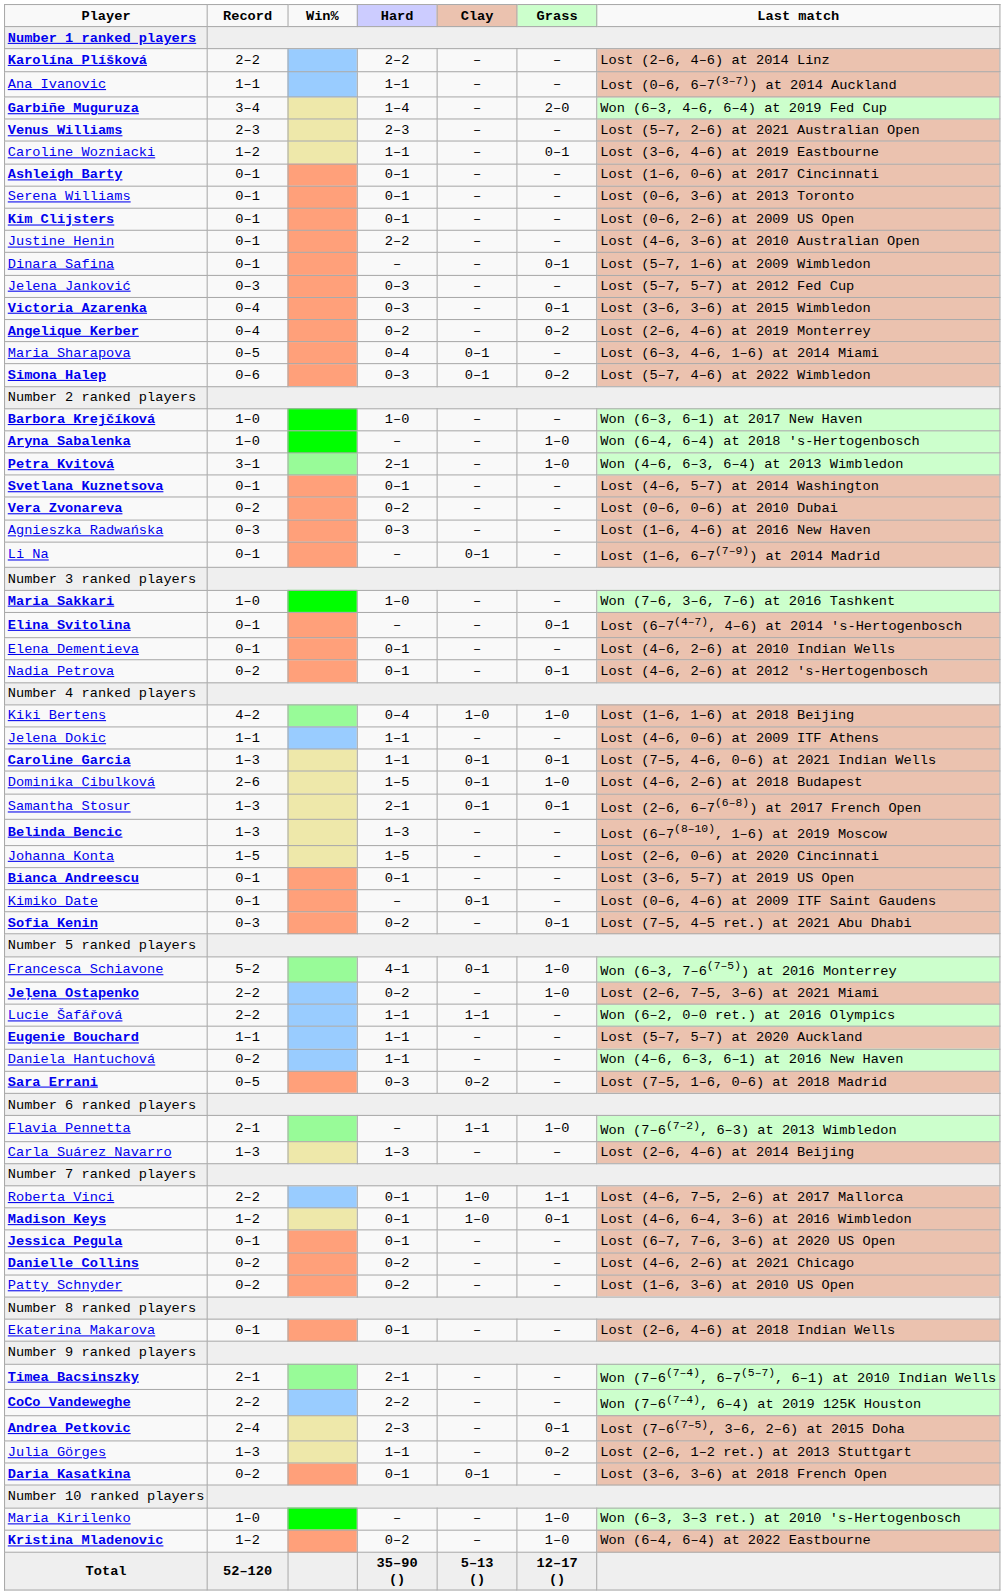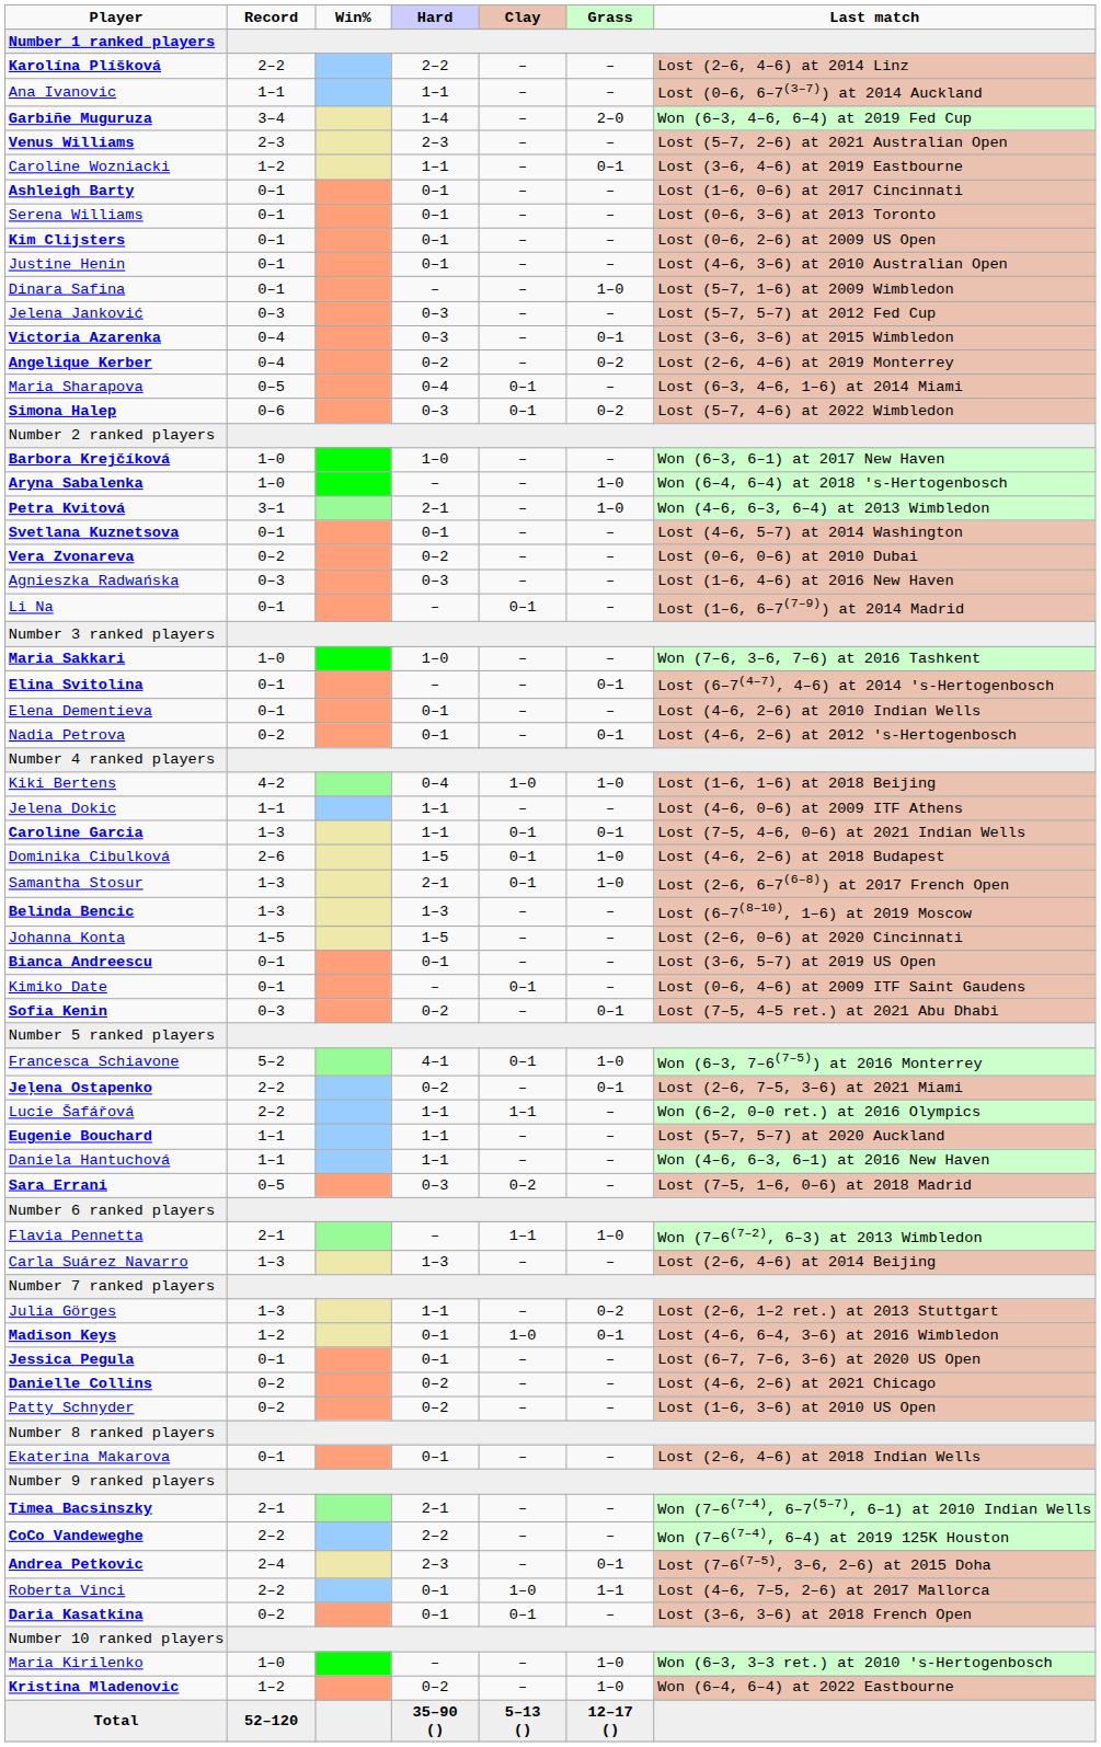 <table class="sortable wikitable" style="text-align:center">
 <tr>
 <td><strong>Player</strong></td>
 <td width="70"><strong>Record</strong></td>
 <td width="60"><strong>Win%</strong></td>
 <td width="70" bgcolor="CCCCFF"><strong>Hard</strong></td>
 <td width="70" bgcolor="EBC2AF"><strong>Clay</strong></td>
 <td width="70" bgcolor="CCFFCC"><strong>Grass</strong></td>
 <td><strong>Last match</strong></td>
 </tr>
 <tr bgcolor="efefef">
 <td align="left"><a href='#'><strong>Number 1 ranked players</strong></a></td>
 <td colspan="6"></td>
 </tr>
 <tr>
 <td align="left"><strong> <a href='#'>Karolína Plíšková</a></strong></td>
 <td>2–2</td>
 <td bgcolor="#9cf"></td>
 <td>2–2</td>
 <td>–</td>
 <td>–</td>
 <td bgcolor="#ebc2af" align="left">Lost (2–6, 4–6) at 2014 Linz</td>
 </tr>
 <tr>
 <td align="left"> <a href='#'>Ana Ivanovic</a></td>
 <td>1–1</td>
 <td bgcolor="#9cf"></td>
 <td>1–1</td>
 <td>–</td>
 <td>–</td>
 <td bgcolor="#ebc2af" align="left">Lost (0–6, 6–7<sup>(3–7)</sup>) at 2014 Auckland</td>
 </tr>
 <tr>
 <td align="left"><strong> <a href='#'>Garbiñe Muguruza</a></strong></td>
 <td>3–4</td>
 <td bgcolor="#eee8aa"></td>
 <td>1–4</td>
 <td>–</td>
 <td>2–0</td>
 <td bgcolor="#cfc" align="left">Won (6–3, 4–6, 6–4) at 2019 Fed Cup</td>
 </tr>
 <tr>
 <td align="left"><strong> <a href='#'>Venus Williams</a></strong></td>
 <td>2–3</td>
 <td bgcolor="#eee8aa"></td>
 <td>2–3</td>
 <td>–</td>
 <td>–</td>
 <td bgcolor="#ebc2af" align="left">Lost (5–7, 2–6) at 2021 Australian Open</td>
 </tr>
 <tr>
 <td align="left"> <a href='#'>Caroline Wozniacki</a></td>
 <td>1–2</td>
 <td bgcolor="#eee8aa"></td>
 <td>1–1</td>
 <td>–</td>
 <td>0–1</td>
 <td bgcolor="#ebc2af" align="left">Lost (3–6, 4–6) at 2019 Eastbourne</td>
 </tr>
 <tr>
 <td align="left"><strong> <a href='#'>Ashleigh Barty</a></strong></td>
 <td>0–1</td>
 <td bgcolor="#ffa07a"></td>
 <td>0–1</td>
 <td>–</td>
 <td>–</td>
 <td bgcolor="#ebc2af" align="left">Lost (1–6, 0–6) at 2017 Cincinnati</td>
 </tr>
 <tr>
 <td align="left"> <a href='#'>Serena Williams</a></td>
 <td>0–1</td>
 <td bgcolor="#ffa07a"></td>
 <td>0–1</td>
 <td>–</td>
 <td>–</td>
 <td bgcolor="#ebc2af" align="left">Lost (0–6, 3–6) at 2013 Toronto</td>
 </tr>
 <tr>
 <td align="left"><strong> <a href='#'>Kim Clijsters</a></strong></td>
 <td>0–1</td>
 <td bgcolor="#ffa07a"></td>
 <td>0–1</td>
 <td>–</td>
 <td>–</td>
 <td bgcolor="#ebc2af" align="left">Lost (0–6, 2–6) at 2009 US Open</td>
 </tr>
 <tr>
 <td align="left"> <a href='#'>Justine Henin</a></td>
 <td>0–1</td>
 <td bgcolor="#ffa07a"></td>
-<td>2–2</td>
+<td>0–1</td>
 <td>–</td>
 <td>–</td>
 <td bgcolor="#ebc2af" align="left">Lost (4–6, 3–6) at 2010 Australian Open</td>
 </tr>
 <tr>
 <td align="left"><strong></strong> <a href='#'>Dinara Safina</a></td>
 <td>0–1</td>
 <td bgcolor="#ffa07a"></td>
 <td>–</td>
 <td>–</td>
-<td>0–1</td>
+<td>1–0</td>
 <td bgcolor="#ebc2af" align="left">Lost (5–7, 1–6) at 2009 Wimbledon</td>
 </tr>
 <tr>
 <td align="left"> <a href='#'>Jelena Janković</a></td>
 <td>0–3</td>
 <td bgcolor="#ffa07a"></td>
 <td>0–3</td>
 <td>–</td>
 <td>–</td>
 <td bgcolor="#ebc2af" align="left">Lost (5–7, 5–7) at 2012 Fed Cup</td>
 </tr>
 <tr>
 <td align="left"><strong> <a href='#'>Victoria Azarenka</a></strong></td>
 <td>0–4</td>
 <td bgcolor="#ffa07a"></td>
 <td>0–3</td>
 <td>–</td>
 <td>0–1</td>
 <td bgcolor="#ebc2af" align="left">Lost (3–6, 3–6) at 2015 Wimbledon</td>
 </tr>
 <tr>
 <td align="left"> <strong><a href='#'>Angelique Kerber</a></strong></td>
 <td>0–4</td>
 <td bgcolor="#ffa07a"></td>
 <td>0–2</td>
 <td>–</td>
 <td>0–2</td>
 <td bgcolor="#ebc2af" align="left">Lost (2–6, 4–6) at 2019 Monterrey</td>
 </tr>
 <tr>
 <td align="left"> <a href='#'>Maria Sharapova</a></td>
 <td>0–5</td>
 <td bgcolor="#ffa07a"></td>
 <td>0–4</td>
 <td>0–1</td>
 <td>–</td>
 <td bgcolor="#ebc2af" align="left">Lost (6–3, 4–6, 1–6) at 2014 Miami</td>
 </tr>
 <tr>
 <td align="left"><strong> <a href='#'>Simona Halep</a></strong></td>
 <td>0–6</td>
 <td bgcolor="#ffa07a"></td>
 <td>0–3</td>
 <td>0–1</td>
 <td>0–2</td>
 <td bgcolor="#ebc2af" align="left">Lost (5–7, 4–6) at 2022 Wimbledon</td>
 </tr>
 <tr bgcolor="efefef">
 <td align="left">Number 2 ranked players</td>
 <td colspan="6"></td>
 </tr>
 <tr>
 <td align="left"><strong> <a href='#'>Barbora Krejčíková</a></strong></td>
 <td>1–0</td>
 <td bgcolor="lime"></td>
 <td>1–0</td>
 <td>–</td>
 <td>–</td>
 <td bgcolor="#cfc" align="left">Won (6–3, 6–1) at 2017 New Haven</td>
 </tr>
 <tr>
 <td align="left"><strong> <a href='#'>Aryna Sabalenka</a></strong></td>
 <td>1–0</td>
 <td bgcolor="lime"></td>
 <td>–</td>
 <td>–</td>
 <td>1–0</td>
 <td bgcolor="#cfc" align="left">Won (6–4, 6–4) at 2018 's-Hertogenbosch</td>
 </tr>
 <tr>
 <td align="left"><strong> <a href='#'>Petra Kvitová</a></strong></td>
 <td>3–1</td>
 <td bgcolor="#98FB98"></td>
 <td>2–1</td>
 <td>–</td>
 <td>1–0</td>
 <td bgcolor="#cfc" align="left">Won (4–6, 6–3, 6–4) at 2013 Wimbledon</td>
 </tr>
 <tr>
 <td align="left"><strong> <a href='#'>Svetlana Kuznetsova</a></strong></td>
 <td>0–1</td>
 <td bgcolor="#ffa07a"></td>
 <td>0–1</td>
 <td>–</td>
 <td>–</td>
 <td bgcolor="#ebc2af" align="left">Lost (4–6, 5–7) at 2014 Washington</td>
 </tr>
 <tr>
 <td align="left"><strong> <a href='#'>Vera Zvonareva</a></strong></td>
 <td>0–2</td>
 <td bgcolor="#ffa07a"></td>
 <td>0–2</td>
 <td>–</td>
 <td>–</td>
 <td bgcolor="#ebc2af" align="left">Lost (0–6, 0–6) at 2010 Dubai</td>
 </tr>
 <tr>
 <td align="left"> <a href='#'>Agnieszka Radwańska</a></td>
 <td>0–3</td>
 <td bgcolor="#ffa07a"></td>
 <td>0–3</td>
 <td>–</td>
 <td>–</td>
 <td bgcolor="#ebc2af" align="left">Lost (1–6, 4–6) at 2016 New Haven</td>
 </tr>
 <tr>
 <td align="left"> <a href='#'>Li Na</a></td>
 <td>0–1</td>
 <td bgcolor="#ffa07a"></td>
 <td>–</td>
 <td>0–1</td>
 <td>–</td>
 <td bgcolor="#ebc2af" align="left">Lost (1–6, 6–7<sup>(7–9)</sup>) at 2014 Madrid</td>
 </tr>
 <tr bgcolor="efefef">
 <td align="left">Number 3 ranked players</td>
 <td colspan="6"></td>
 </tr>
 <tr>
 <td align=left><strong> <a href='#'>Maria Sakkari</a></strong></td>
 <td>1–0</td>
 <td bgcolor=lime></td>
 <td>1–0</td>
 <td>–</td>
 <td>–</td>
 <td bgcolor="#cfc" align="left">Won (7–6, 3–6, 7–6) at 2016 Tashkent</td>
 </tr>
 <tr>
 <td align="left"><strong> <a href='#'>Elina Svitolina</a></strong></td>
 <td>0–1</td>
 <td bgcolor="#ffa07a"></td>
 <td>–</td>
 <td>–</td>
 <td>0–1</td>
 <td bgcolor="#ebc2af" align="left">Lost (6–7<sup>(4–7)</sup>, 4–6) at 2014 's-Hertogenbosch</td>
 </tr>
 <tr>
 <td align="left"> <a href='#'>Elena Dementieva</a></td>
 <td>0–1</td>
 <td bgcolor="#ffa07a"></td>
 <td>0–1</td>
 <td>–</td>
 <td>–</td>
 <td bgcolor="#ebc2af" align="left">Lost (4–6, 2–6) at 2010 Indian Wells</td>
 </tr>
 <tr>
 <td align="left"> <a href='#'>Nadia Petrova</a></td>
 <td>0–2</td>
 <td bgcolor="#ffa07a"></td>
 <td>0–1</td>
 <td>–</td>
 <td>0–1</td>
 <td bgcolor="#ebc2af" align="left">Lost (4–6, 2–6) at 2012 's-Hertogenbosch</td>
 </tr>
 <tr bgcolor="efefef">
 <td align="left">Number 4 ranked players</td>
 <td colspan="6"></td>
 </tr>
 <tr>
 <td align="left"> <a href='#'>Kiki Bertens</a></td>
 <td>4–2</td>
 <td bgcolor="#98FB98"></td>
 <td>0–4</td>
 <td>1–0</td>
 <td>1–0</td>
 <td bgcolor="#ebc2af" align="left">Lost (1–6, 1–6) at 2018 Beijing</td>
 </tr>
 <tr>
 <td align="left"> <a href='#'>Jelena Dokic</a></td>
 <td>1–1</td>
 <td bgcolor="#9cf"></td>
 <td>1–1</td>
 <td>–</td>
 <td>–</td>
 <td bgcolor="#ebc2af" align="left">Lost (4–6, 0–6) at 2009 ITF Athens</td>
 </tr>
 <tr>
 <td align="left"><strong> <a href='#'>Caroline Garcia</a></strong></td>
 <td>1–3</td>
 <td bgcolor="#eee8aa"></td>
 <td>1–1</td>
 <td>0–1</td>
 <td>0–1</td>
 <td bgcolor="#ebc2af" align="left">Lost (7–5, 4–6, 0–6) at 2021 Indian Wells</td>
 </tr>
 <tr>
 <td align="left"> <a href='#'>Dominika Cibulková</a></td>
 <td>2–6</td>
 <td bgcolor="#eee8aa"></td>
 <td>1–5</td>
 <td>0–1</td>
 <td>1–0</td>
 <td bgcolor="#ebc2af" align="left">Lost (4–6, 2–6) at 2018 Budapest</td>
 </tr>
 <tr>
 <td align="left"> <a href='#'>Samantha Stosur</a></td>
 <td>1–3</td>
 <td bgcolor="#eee8aa"></td>
 <td>2–1</td>
 <td>0–1</td>
-<td>0–1</td>
+<td>1–0</td>
 <td bgcolor="#ebc2af" align="left">Lost (2–6, 6–7<sup>(6–8)</sup>) at 2017 French Open</td>
 </tr>
 <tr>
 <td align="left"><strong> <a href='#'>Belinda Bencic</a></strong></td>
 <td>1–3</td>
 <td bgcolor="#eee8aa"></td>
 <td>1–3</td>
 <td>–</td>
 <td>–</td>
 <td bgcolor="#ebc2af" align="left">Lost (6–7<sup>(8–10)</sup>, 1–6) at 2019 Moscow</td>
 </tr>
 <tr>
 <td align="left"> <a href='#'>Johanna Konta</a></td>
 <td>1–5</td>
 <td bgcolor="#eee8aa"></td>
 <td>1–5</td>
 <td>–</td>
 <td>–</td>
 <td bgcolor="#ebc2af" align="left">Lost (2–6, 0–6) at 2020 Cincinnati</td>
 </tr>
 <tr>
 <td align="left"><strong> <a href='#'>Bianca Andreescu</a></strong></td>
 <td>0–1</td>
 <td bgcolor="#ffa07a"></td>
 <td>0–1</td>
 <td>–</td>
 <td>–</td>
 <td bgcolor="#ebc2af" align="left">Lost (3–6, 5–7) at 2019 US Open</td>
 </tr>
 <tr>
 <td align="left"> <a href='#'>Kimiko Date</a></td>
 <td>0–1</td>
 <td bgcolor="#ffa07a"></td>
 <td>–</td>
 <td>0–1</td>
 <td>–</td>
 <td bgcolor="#ebc2af" align="left">Lost (0–6, 4–6) at 2009 ITF Saint Gaudens</td>
 </tr>
 <tr>
 <td align="left"><strong> <a href='#'>Sofia Kenin</a></strong></td>
 <td>0–3</td>
 <td bgcolor="#ffa07a"></td>
 <td>0–2</td>
 <td>–</td>
 <td>0–1</td>
 <td bgcolor="#ebc2af" align="left">Lost (7–5, 4–5 ret.) at 2021 Abu Dhabi</td>
 </tr>
 <tr bgcolor="efefef">
 <td align="left">Number 5 ranked players</td>
 <td colspan="6"></td>
 </tr>
 <tr>
 <td align="left"> <a href='#'>Francesca Schiavone</a></td>
 <td>5–2</td>
 <td bgcolor="#98FB98"></td>
 <td>4–1</td>
 <td>0–1</td>
 <td>1–0</td>
 <td bgcolor="#cfc" align="left">Won (6–3, 7–6<sup>(7–5)</sup>) at 2016 Monterrey</td>
 </tr>
 <tr>
 <td align="left"><strong> <a href='#'>Jeļena Ostapenko</a></strong></td>
 <td>2–2</td>
 <td bgcolor="#9cf"></td>
 <td>0–2</td>
 <td>–</td>
-<td>1–0</td>
+<td>0–1</td>
 <td bgcolor="#ebc2af" align="left">Lost (2–6, 7–5, 3–6) at 2021 Miami</td>
 </tr>
 <tr>
 <td align="left"> <a href='#'>Lucie Šafářová</a></td>
 <td>2–2</td>
 <td bgcolor="#9cf"></td>
 <td>1–1</td>
 <td>1–1</td>
 <td>–</td>
 <td bgcolor="#cfc" align="left">Won (6–2, 0–0 ret.) at 2016 Olympics</td>
 </tr>
 <tr>
 <td align="left"><strong> <a href='#'>Eugenie Bouchard</a></strong></td>
 <td>1–1</td>
 <td bgcolor="#9cf"></td>
 <td>1–1</td>
 <td>–</td>
 <td>–</td>
 <td bgcolor="#ebc2af" align="left">Lost (5–7, 5–7) at 2020 Auckland</td>
 </tr>
 <tr>
 <td align="left"> <a href='#'>Daniela Hantuchová</a></td>
-<td>0–2</td>
+<td>1–1</td>
 <td bgcolor="#9cf"></td>
 <td>1–1</td>
 <td>–</td>
 <td>–</td>
 <td bgcolor="#cfc" align="left">Won (4–6, 6–3, 6–1) at 2016 New Haven</td>
 </tr>
 <tr>
 <td align="left"><strong> <a href='#'>Sara Errani</a></strong></td>
 <td>0–5</td>
 <td bgcolor="#ffa07a"></td>
 <td>0–3</td>
 <td>0–2</td>
 <td>–</td>
 <td bgcolor="#ebc2af" align="left">Lost (7–5, 1–6, 0–6) at 2018 Madrid</td>
 </tr>
 <tr bgcolor="efefef">
 <td align="left">Number 6 ranked players</td>
 <td colspan="6"></td>
 </tr>
 <tr>
 <td align="left"> <a href='#'>Flavia Pennetta</a></td>
 <td>2–1</td>
 <td bgcolor="#98FB98"></td>
 <td>–</td>
 <td>1–1</td>
 <td>1–0</td>
 <td bgcolor="#cfc" align="left">Won (7–6<sup>(7–2)</sup>, 6–3) at 2013 Wimbledon</td>
 </tr>
 <tr>
 <td align="left"> <a href='#'>Carla Suárez Navarro</a></td>
 <td>1–3</td>
 <td bgcolor="#eee8aa"></td>
 <td>1–3</td>
 <td>–</td>
 <td>–</td>
 <td bgcolor="#ebc2af" align="left">Lost (2–6, 4–6) at 2014 Beijing</td>
 </tr>
 <tr bgcolor="efefef">
 <td align="left">Number 7 ranked players</td>
 <td colspan="6"></td>
 </tr>
 <tr>
-<td align="left"> <a href='#'>Roberta Vinci</a></td>
-<td>2–2</td>
-<td bgcolor="#9cf"></td>
-<td>0–1</td>
-<td>1–0</td>
+<td align="left"> <a href='#'>Julia Görges</a></td>
+<td>1–3</td>
+<td bgcolor="#eee8aa"></td>
 <td>1–1</td>
-<td bgcolor="#ebc2af" align="left">Lost (4–6, 7–5, 2–6) at 2017 Mallorca</td>
+<td>–</td>
+<td>0–2</td>
+<td bgcolor="#ebc2af" align="left">Lost (2–6, 1–2 ret.) at 2013 Stuttgart</td>
 </tr>
 <tr>
 <td align="left"><strong> <a href='#'>Madison Keys</a></strong></td>
 <td>1–2</td>
 <td bgcolor="#eee8aa"></td>
 <td>0–1</td>
 <td>1–0</td>
 <td>0–1</td>
 <td bgcolor="#ebc2af" align="left">Lost (4–6, 6–4, 3–6) at 2016 Wimbledon</td>
 </tr>
 <tr>
 <td align=left><strong> <a href='#'>Jessica Pegula</a></strong></td>
 <td>0–1</td>
 <td bgcolor=ffa07a></td>
 <td>0–1</td>
 <td>–</td>
 <td>–</td>
 <td bgcolor=ebc2af align=left>Lost (6–7, 7–6, 3–6) at 2020 US Open</td>
 </tr>
 <tr>
 <td align=left><strong> <a href='#'>Danielle Collins</a></strong></td>
 <td>0–2</td>
 <td bgcolor=ffa07a></td>
 <td>0–2</td>
 <td>–</td>
 <td>–</td>
 <td bgcolor=ebc2af align=left>Lost (4–6, 2–6) at 2021 Chicago</td>
 </tr>
 <tr>
 <td align="left"><strong></strong> <a href='#'>Patty Schnyder</a></td>
 <td>0–2</td>
 <td bgcolor="#ffa07a"></td>
 <td>0–2</td>
 <td>–</td>
 <td>–</td>
 <td bgcolor="#ebc2af" align="left">Lost (1–6, 3–6) at 2010 US Open</td>
 </tr>
 <tr bgcolor="efefef">
 <td align="left">Number 8 ranked players</td>
 <td colspan="6"></td>
 </tr>
 <tr>
 <td align="left"> <a href='#'>Ekaterina Makarova</a></td>
 <td>0–1</td>
 <td bgcolor="#ffa07a"></td>
 <td>0–1</td>
 <td>–</td>
 <td>–</td>
 <td bgcolor="#ebc2af" align="left">Lost (2–6, 4–6) at 2018 Indian Wells</td>
 </tr>
 <tr bgcolor="efefef">
 <td align="left">Number 9 ranked players</td>
 <td colspan="6"></td>
 </tr>
 <tr>
 <td align="left"><strong> <a href='#'>Timea Bacsinszky</a></strong></td>
 <td>2–1</td>
 <td bgcolor="#98FB98"></td>
 <td>2–1</td>
 <td>–</td>
 <td>–</td>
 <td bgcolor="#cfc" align="left">Won (7–6<sup>(7–4)</sup>, 6–7<sup>(5–7)</sup>, 6–1) at 2010 Indian Wells</td>
 </tr>
 <tr>
 <td align="left"><strong> <a href='#'>CoCo Vandeweghe</a></strong></td>
 <td>2–2</td>
 <td bgcolor="#9cf"></td>
 <td>2–2</td>
 <td>–</td>
 <td>–</td>
 <td bgcolor="#cfc" align="left">Won (7–6<sup>(7–4)</sup>, 6–4) at 2019 125K Houston</td>
 </tr>
 <tr>
 <td align="left"><strong> <a href='#'>Andrea Petkovic</a></strong></td>
 <td>2–4</td>
 <td bgcolor="#eee8aa"></td>
 <td>2–3</td>
 <td>–</td>
 <td>0–1</td>
 <td bgcolor="#ebc2af" align="left">Lost (7–6<sup>(7–5)</sup>, 3–6, 2–6) at 2015 Doha</td>
 </tr>
 <tr>
-<td align="left"> <a href='#'>Julia Görges</a></td>
-<td>1–3</td>
-<td bgcolor="#eee8aa"></td>
+<td align="left"> <a href='#'>Roberta Vinci</a></td>
+<td>2–2</td>
+<td bgcolor="#9cf"></td>
+<td>0–1</td>
+<td>1–0</td>
 <td>1–1</td>
-<td>–</td>
-<td>0–2</td>
-<td bgcolor="#ebc2af" align="left">Lost (2–6, 1–2 ret.) at 2013 Stuttgart</td>
+<td bgcolor="#ebc2af" align="left">Lost (4–6, 7–5, 2–6) at 2017 Mallorca</td>
 </tr>
 <tr>
 <td align="left"><strong> <a href='#'>Daria Kasatkina</a></strong></td>
 <td>0–2</td>
 <td bgcolor="#ffa07a"></td>
 <td>0–1</td>
 <td>0–1</td>
 <td>–</td>
 <td bgcolor="#ebc2af" align="left">Lost (3–6, 3–6) at 2018 French Open</td>
 </tr>
 <tr bgcolor="efefef">
 <td align="left">Number 10 ranked players</td>
 <td colspan="6"></td>
 </tr>
 <tr>
 <td align="left"> <a href='#'>Maria Kirilenko</a></td>
 <td>1–0</td>
 <td bgcolor="lime"></td>
 <td>–</td>
 <td>–</td>
 <td>1–0</td>
 <td bgcolor="#cfc" align="left">Won (6–3, 3–3 ret.) at 2010 's-Hertogenbosch</td>
 </tr>
 <tr>
 <td align="left"><strong> <a href='#'>Kristina Mladenovic</a></strong></td>
 <td>1–2</td>
 <td bgcolor="#ffa07a"></td>
 <td>0–2</td>
 <td>–</td>
 <td>1–0</td>
 <td bgcolor="#ebc2af" align="left">Won (6–4, 6–4) at 2022 Eastbourne</td>
 </tr>
 <tr class="sortbottom" style="font-weight:bold; background:#efefef;">
 <td>Total</td>
 <td>52–120</td>
 <td></td>
 <td>35–90 <br> (<small></small>)</td>
 <td>5–13 <br>(<small></small>)</td>
 <td>12–17 <br> (<small></small>)</td>
 <td></td>
 </tr>
 </table>
